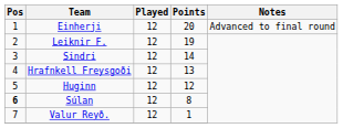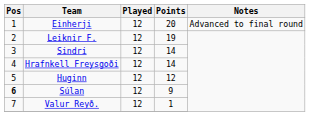 <table class="wikitable" style="text-align: center;">
 <tr>
 <th>Pos</th>
 <th>Team</th>
 <th>Played</th>
 <th>Points</th>
 <th>Notes</th>
 </tr>
 <tr>
 <td>1</td>
 <td><a href='#'>Einherji</a></td>
 <td>12</td>
 <td>20</td>
 <td align="center" rowspan="1">Advanced to final round</td>
 </tr>
 <tr>
 <td>2</td>
 <td><a href='#'>Leiknir F.</a></td>
 <td>12</td>
 <td>19</td>
 </tr>
 <tr>
 <td>3</td>
 <td><a href='#'>Sindri</a></td>
 <td>12</td>
 <td>14</td>
 </tr>
 <tr>
 <td>4</td>
 <td><a href='#'>Hrafnkell Freysgoði</a></td>
 <td>12</td>
-<td>13</td>
+<td>14</td>
 </tr>
 <tr>
 <td>5</td>
 <td><a href='#'>Huginn</a></td>
 <td>12</td>
 <td>12</td>
 </tr>
 <tr>
 <td><strong>6</strong></td>
 <td><a href='#'>Súlan</a></td>
 <td>12</td>
-<td>8</td>
+<td>9</td>
 </tr>
 <tr>
 <td>7</td>
 <td><a href='#'>Valur Reyð.</a></td>
 <td>12</td>
 <td>1</td>
 </tr>
 <tr>
 </tr>
 </table>
